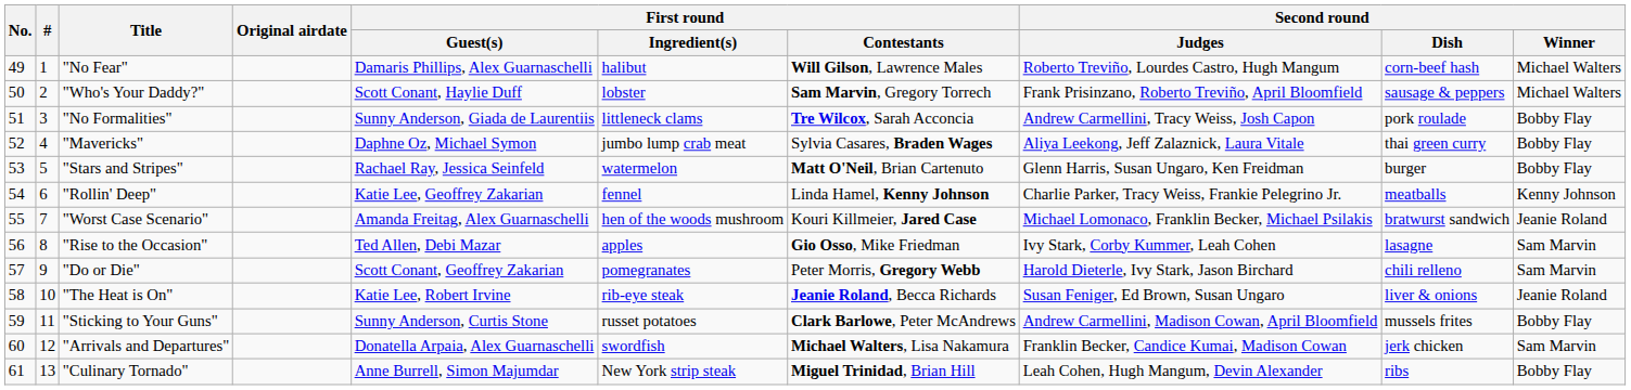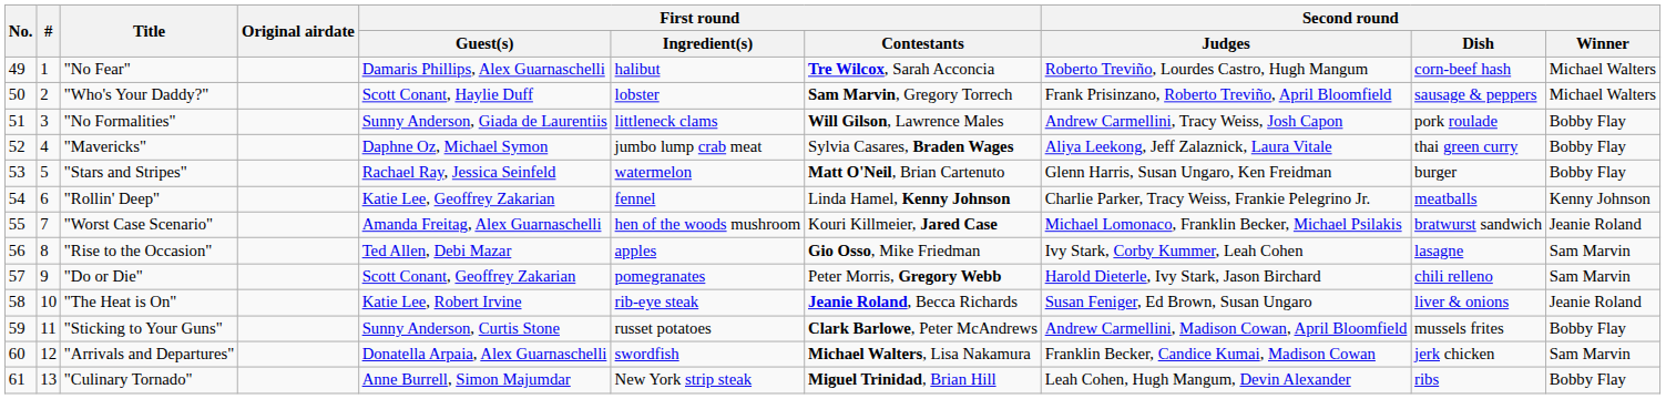 <table class="wikitable">
 <tr>
 <th rowspan="2">No.</th>
 <th rowspan="2">#</th>
 <th rowspan="2">Title</th>
 <th rowspan="2">Original airdate</th>
 <th colspan="3">First round</th>
 <th colspan="3">Second round</th>
 </tr>
 <tr>
 <th>Guest(s)</th>
 <th>Ingredient(s)</th>
 <th>Contestants</th>
 <th>Judges</th>
 <th>Dish</th>
 <th>Winner</th>
 </tr>
 <tr>
 <td>49</td>
 <td>1</td>
 <td>"No Fear"</td>
 <td></td>
 <td><a href='#'>Damaris Phillips</a>, <a href='#'>Alex Guarnaschelli</a></td>
 <td><a href='#'>halibut</a></td>
-<td><strong>Will Gilson</strong>, Lawrence Males</td>
+<td><strong><a href='#'>Tre Wilcox</a></strong>, Sarah Acconcia</td>
 <td><a href='#'>Roberto Treviño</a>, Lourdes Castro, Hugh Mangum</td>
 <td><a href='#'>corn-beef hash</a></td>
 <td>Michael Walters</td>
 </tr>
 <tr>
 <td>50</td>
 <td>2</td>
 <td>"Who's Your Daddy?"</td>
 <td></td>
 <td><a href='#'>Scott Conant</a>, <a href='#'>Haylie Duff</a></td>
 <td><a href='#'>lobster</a></td>
 <td><strong>Sam Marvin</strong>, Gregory Torrech</td>
 <td>Frank Prisinzano, <a href='#'>Roberto Treviño</a>, <a href='#'>April Bloomfield</a></td>
 <td><a href='#'>sausage & peppers</a></td>
 <td>Michael Walters</td>
 </tr>
 <tr>
 <td>51</td>
 <td>3</td>
 <td>"No Formalities"</td>
 <td></td>
 <td><a href='#'>Sunny Anderson</a>, <a href='#'>Giada de Laurentiis</a></td>
 <td><a href='#'>littleneck clams</a></td>
-<td><strong><a href='#'>Tre Wilcox</a></strong>, Sarah Acconcia</td>
+<td><strong>Will Gilson</strong>, Lawrence Males</td>
 <td><a href='#'>Andrew Carmellini</a>, Tracy Weiss, <a href='#'>Josh Capon</a></td>
 <td>pork <a href='#'>roulade</a></td>
 <td>Bobby Flay</td>
 </tr>
 <tr>
 <td>52</td>
 <td>4</td>
 <td>"Mavericks"</td>
 <td></td>
 <td><a href='#'>Daphne Oz</a>, <a href='#'>Michael Symon</a></td>
 <td>jumbo lump <a href='#'>crab</a> meat</td>
 <td>Sylvia Casares, <strong>Braden Wages</strong></td>
 <td><a href='#'>Aliya Leekong</a>, Jeff Zalaznick, <a href='#'>Laura Vitale</a></td>
 <td>thai <a href='#'>green curry</a></td>
 <td>Bobby Flay</td>
 </tr>
 <tr>
 <td>53</td>
 <td>5</td>
 <td>"Stars and Stripes"</td>
 <td></td>
 <td><a href='#'>Rachael Ray</a>, <a href='#'>Jessica Seinfeld</a></td>
 <td><a href='#'>watermelon</a></td>
 <td><strong>Matt O'Neil</strong>, Brian Cartenuto</td>
 <td>Glenn Harris, Susan Ungaro, Ken Freidman</td>
 <td>burger</td>
 <td>Bobby Flay</td>
 </tr>
 <tr>
 <td>54</td>
 <td>6</td>
 <td>"Rollin' Deep"</td>
 <td></td>
 <td><a href='#'>Katie Lee</a>, <a href='#'>Geoffrey Zakarian</a></td>
 <td><a href='#'>fennel</a></td>
 <td>Linda Hamel, <strong>Kenny Johnson</strong></td>
 <td>Charlie Parker, Tracy Weiss, Frankie Pelegrino Jr.</td>
 <td><a href='#'>meatballs</a></td>
 <td>Kenny Johnson</td>
 </tr>
 <tr>
 <td>55</td>
 <td>7</td>
 <td>"Worst Case Scenario"</td>
 <td></td>
 <td><a href='#'>Amanda Freitag</a>, <a href='#'>Alex Guarnaschelli</a></td>
 <td><a href='#'>hen of the woods</a> mushroom</td>
 <td>Kouri Killmeier, <strong>Jared Case</strong></td>
 <td><a href='#'>Michael Lomonaco</a>, Franklin Becker, <a href='#'>Michael Psilakis</a></td>
 <td><a href='#'>bratwurst</a> sandwich</td>
 <td>Jeanie Roland</td>
 </tr>
 <tr>
 <td>56</td>
 <td>8</td>
 <td>"Rise to the Occasion"</td>
 <td></td>
 <td><a href='#'>Ted Allen</a>, <a href='#'>Debi Mazar</a></td>
 <td><a href='#'>apples</a></td>
 <td><strong>Gio Osso</strong>, Mike Friedman</td>
 <td>Ivy Stark, <a href='#'>Corby Kummer</a>, Leah Cohen</td>
 <td><a href='#'>lasagne</a></td>
 <td>Sam Marvin</td>
 </tr>
 <tr>
 <td>57</td>
 <td>9</td>
 <td>"Do or Die"</td>
 <td></td>
 <td><a href='#'>Scott Conant</a>, <a href='#'>Geoffrey Zakarian</a></td>
 <td><a href='#'>pomegranates</a></td>
 <td>Peter Morris, <strong>Gregory Webb</strong></td>
 <td><a href='#'>Harold Dieterle</a>, Ivy Stark, Jason Birchard</td>
 <td><a href='#'>chili relleno</a></td>
 <td>Sam Marvin</td>
 </tr>
 <tr>
 <td>58</td>
 <td>10</td>
 <td>"The Heat is On"</td>
 <td></td>
 <td><a href='#'>Katie Lee</a>, <a href='#'>Robert Irvine</a></td>
 <td><a href='#'>rib-eye steak</a></td>
 <td><strong><a href='#'>Jeanie Roland</a></strong>, Becca Richards</td>
 <td><a href='#'>Susan Feniger</a>, Ed Brown, Susan Ungaro</td>
 <td><a href='#'>liver & onions</a></td>
 <td>Jeanie Roland</td>
 </tr>
 <tr>
 <td>59</td>
 <td>11</td>
 <td>"Sticking to Your Guns"</td>
 <td></td>
 <td><a href='#'>Sunny Anderson</a>, <a href='#'>Curtis Stone</a></td>
 <td>russet potatoes</td>
 <td><strong>Clark Barlowe</strong>, Peter McAndrews</td>
 <td><a href='#'>Andrew Carmellini</a>, <a href='#'>Madison Cowan</a>, <a href='#'>April Bloomfield</a></td>
 <td>mussels frites</td>
 <td>Bobby Flay</td>
 </tr>
 <tr>
 <td>60</td>
 <td>12</td>
 <td>"Arrivals and Departures"</td>
 <td></td>
 <td><a href='#'>Donatella Arpaia</a>, <a href='#'>Alex Guarnaschelli</a></td>
 <td><a href='#'>swordfish</a></td>
 <td><strong>Michael Walters</strong>, Lisa Nakamura</td>
 <td>Franklin Becker, <a href='#'>Candice Kumai</a>, <a href='#'>Madison Cowan</a></td>
 <td><a href='#'>jerk</a> chicken</td>
 <td>Sam Marvin</td>
 </tr>
 <tr>
 <td>61</td>
 <td>13</td>
 <td>"Culinary Tornado"</td>
 <td></td>
 <td><a href='#'>Anne Burrell</a>, <a href='#'>Simon Majumdar</a></td>
 <td>New York <a href='#'>strip steak</a></td>
 <td><strong>Miguel Trinidad</strong>, <a href='#'>Brian Hill</a></td>
 <td>Leah Cohen, Hugh Mangum, <a href='#'>Devin Alexander</a></td>
 <td><a href='#'>ribs</a></td>
 <td>Bobby Flay</td>
 </tr>
 </table>
